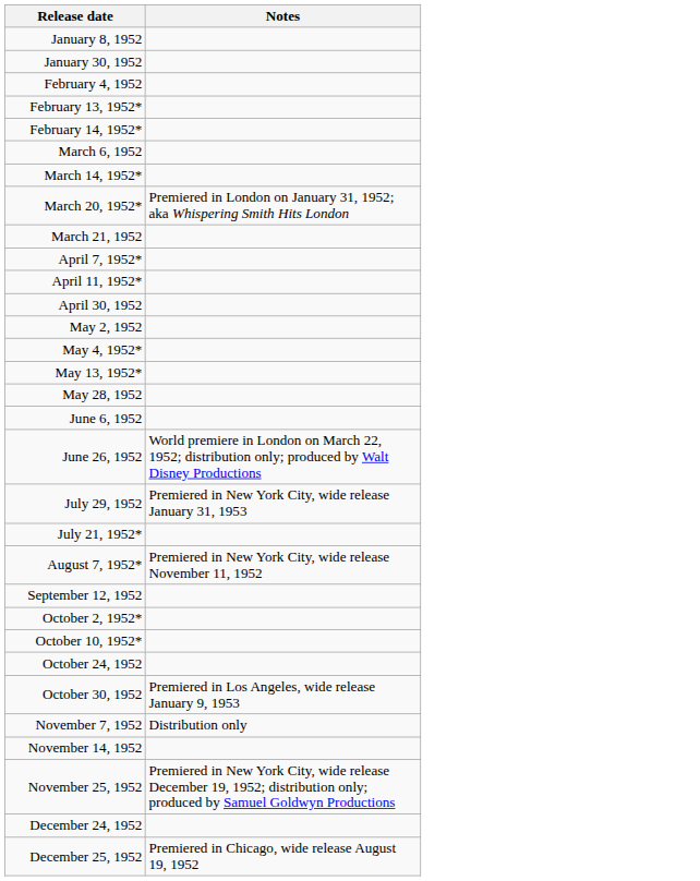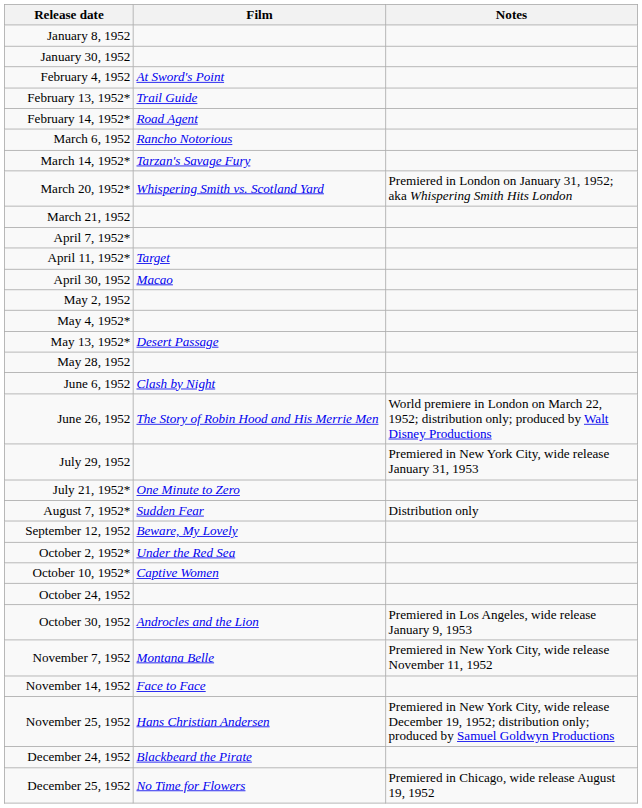 <table class="wikitable sortable plainrowheaders">
 <tr>
 <th scope="col" style="width:150px">Release date</th>
+<th scope="col" style="width:300px">Film</th>
 <th scope="col" style="width:300px" class="unsortable">Notes</th>
 </tr>
 <tr>
 <td style="text-align:right;">January 8, 1952</td>
+<td><em></em></td>
 <td></td>
 </tr>
 <tr>
 <td style="text-align:right;">January 30, 1952</td>
+<td><em></em></td>
 <td></td>
 </tr>
 <tr>
 <td style="text-align:right;">February 4, 1952</td>
+<td><em><a href='#'>At Sword's Point</a></em></td>
 <td></td>
 </tr>
 <tr>
 <td style="text-align:right;">February 13, 1952*</td>
+<td><em><a href='#'>Trail Guide</a></em></td>
 <td></td>
 </tr>
 <tr>
 <td style="text-align:right;">February 14, 1952*</td>
+<td><em><a href='#'>Road Agent</a></em></td>
 <td></td>
 </tr>
 <tr>
 <td style="text-align:right;">March 6, 1952</td>
+<td><em><a href='#'>Rancho Notorious</a></em></td>
 <td></td>
 </tr>
 <tr>
 <td style="text-align:right;">March 14, 1952*</td>
+<td><em><a href='#'>Tarzan's Savage Fury</a></em></td>
 <td></td>
 </tr>
 <tr>
 <td style="text-align:right;">March 20, 1952*</td>
+<td><em><a href='#'>Whispering Smith vs. Scotland Yard</a></em></td>
 <td>Premiered in London on January 31, 1952; aka <em>Whispering Smith Hits London</em></td>
 </tr>
 <tr>
 <td style="text-align:right;">March 21, 1952</td>
+<td><em></em></td>
 <td></td>
 </tr>
 <tr>
 <td style="text-align:right;">April 7, 1952*</td>
+<td><em></em></td>
 <td></td>
 </tr>
 <tr>
 <td style="text-align:right;">April 11, 1952*</td>
+<td><em><a href='#'>Target</a></em></td>
 <td></td>
 </tr>
 <tr>
 <td style="text-align:right;">April 30, 1952</td>
+<td><em><a href='#'>Macao</a></em></td>
 <td></td>
 </tr>
 <tr>
 <td style="text-align:right;">May 2, 1952</td>
+<td><em></em></td>
 <td></td>
 </tr>
 <tr>
 <td style="text-align:right;">May 4, 1952*</td>
+<td><em></em></td>
 <td></td>
 </tr>
 <tr>
 <td style="text-align:right;">May 13, 1952*</td>
+<td><em><a href='#'>Desert Passage</a></em></td>
 <td></td>
 </tr>
 <tr>
 <td style="text-align:right;">May 28, 1952</td>
+<td><em></em></td>
 <td></td>
 </tr>
 <tr>
 <td style="text-align:right;">June 6, 1952</td>
+<td><em><a href='#'>Clash by Night</a></em></td>
 <td></td>
 </tr>
 <tr>
 <td style="text-align:right;">June 26, 1952</td>
+<td><em><a href='#'>The Story of Robin Hood and His Merrie Men</a></em></td>
 <td>World premiere in London on March 22, 1952; distribution only; produced by <a href='#'>Walt Disney Productions</a></td>
 </tr>
 <tr>
 <td style="text-align:right;">July 29, 1952</td>
+<td><em></em></td>
 <td>Premiered in New York City, wide release January 31, 1953</td>
 </tr>
 <tr>
 <td style="text-align:right;">July 21, 1952*</td>
+<td><em><a href='#'>One Minute to Zero</a></em></td>
 <td></td>
 </tr>
 <tr>
 <td style="text-align:right;">August 7, 1952*</td>
-<td>Premiered in New York City, wide release November 11, 1952</td>
+<td><em><a href='#'>Sudden Fear</a></em></td>
+<td>Distribution only</td>
 </tr>
 <tr>
 <td style="text-align:right;">September 12, 1952</td>
+<td><em><a href='#'>Beware, My Lovely</a></em></td>
 <td></td>
 </tr>
 <tr>
 <td style="text-align:right;">October 2, 1952*</td>
+<td><em><a href='#'>Under the Red Sea</a></em></td>
 <td></td>
 </tr>
 <tr>
 <td style="text-align:right;">October 10, 1952*</td>
+<td><em><a href='#'>Captive Women</a></em></td>
 <td></td>
 </tr>
 <tr>
 <td style="text-align:right;">October 24, 1952</td>
+<td><em></em></td>
 <td></td>
 </tr>
 <tr>
 <td style="text-align:right;">October 30, 1952</td>
+<td><em><a href='#'>Androcles and the Lion</a></em></td>
 <td>Premiered in Los Angeles, wide release January 9, 1953</td>
 </tr>
 <tr>
 <td style="text-align:right;">November 7, 1952</td>
-<td>Distribution only</td>
+<td><em><a href='#'>Montana Belle</a></em></td>
+<td>Premiered in New York City, wide release November 11, 1952</td>
 </tr>
 <tr>
 <td style="text-align:right;">November 14, 1952</td>
+<td><em><a href='#'>Face to Face</a></em></td>
 <td></td>
 </tr>
 <tr>
 <td style="text-align:right;">November 25, 1952</td>
+<td><em><a href='#'>Hans Christian Andersen</a></em></td>
 <td>Premiered in New York City, wide release December 19, 1952; distribution only; produced by <a href='#'>Samuel Goldwyn Productions</a></td>
 </tr>
 <tr>
 <td style="text-align:right;">December 24, 1952</td>
+<td><em><a href='#'>Blackbeard the Pirate</a></em></td>
 <td></td>
 </tr>
 <tr>
 <td style="text-align:right;">December 25, 1952</td>
+<td><em><a href='#'>No Time for Flowers</a></em></td>
 <td>Premiered in Chicago, wide release August 19, 1952</td>
 </tr>
 </table>
